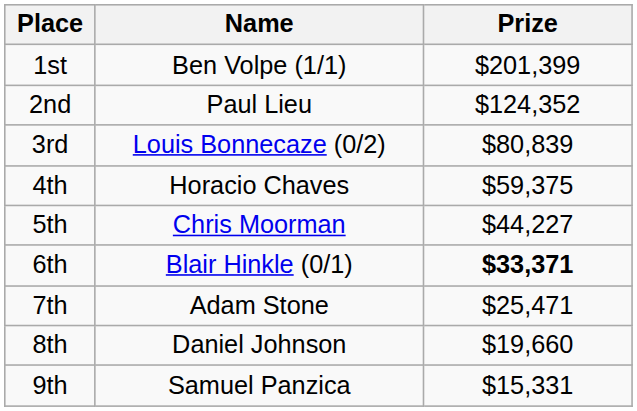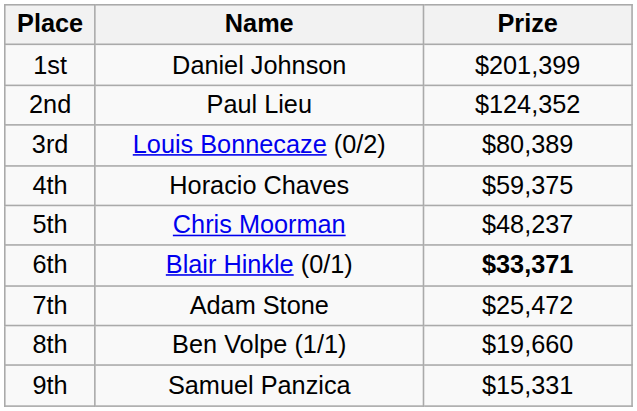 <table class="wikitable">
 <tr>
 <th width="50">Place</th>
 <th width="200">Name</th>
 <th width="125">Prize</th>
 </tr>
 <tr>
 <td align = "center">1st</td>
-<td align = "center">Ben Volpe (1/1)</td>
+<td align = "center">Daniel Johnson</td>
 <td align = "center">$201,399</td>
 </tr>
 <tr>
 <td align = "center">2nd</td>
 <td align = "center">Paul Lieu</td>
 <td align = "center">$124,352</td>
 </tr>
 <tr>
 <td align = "center">3rd</td>
 <td align = "center"><a href='#'>Louis Bonnecaze</a> (0/2)</td>
-<td align = "center">$80,839</td>
+<td align = "center">$80,389</td>
 </tr>
 <tr>
 <td align = "center">4th</td>
 <td align = "center">Horacio Chaves</td>
 <td align = "center">$59,375</td>
 </tr>
 <tr>
 <td align = "center">5th</td>
 <td align = "center"><a href='#'>Chris Moorman</a></td>
-<td align = "center">$44,227</td>
+<td align = "center">$48,237</td>
 </tr>
 <tr>
 <td align = "center">6th</td>
 <td align = "center"><a href='#'>Blair Hinkle</a> (0/1)</td>
 <td align = "center"><strong>$33,371</strong></td>
 </tr>
 <tr>
 <td align = "center">7th</td>
 <td align = "center">Adam Stone</td>
-<td align = "center">$25,471</td>
+<td align = "center">$25,472</td>
 </tr>
 <tr>
 <td align = "center">8th</td>
-<td align = "center">Daniel Johnson</td>
+<td align = "center">Ben Volpe (1/1)</td>
 <td align = "center">$19,660</td>
 </tr>
 <tr>
 <td align = "center">9th</td>
 <td align = "center">Samuel Panzica</td>
 <td align = "center">$15,331</td>
 </tr>
 </table>
